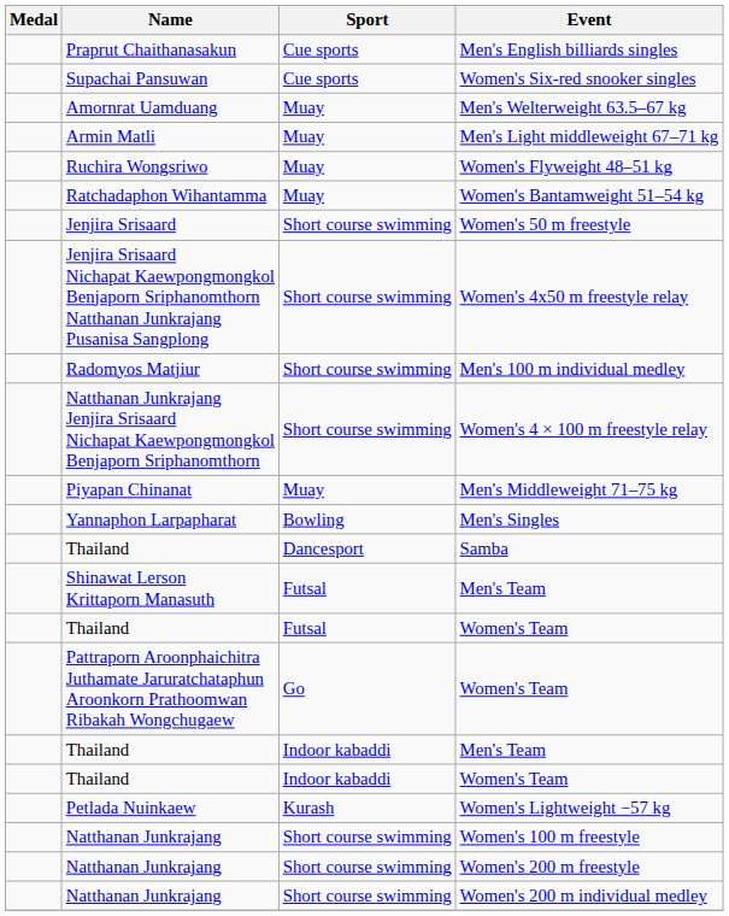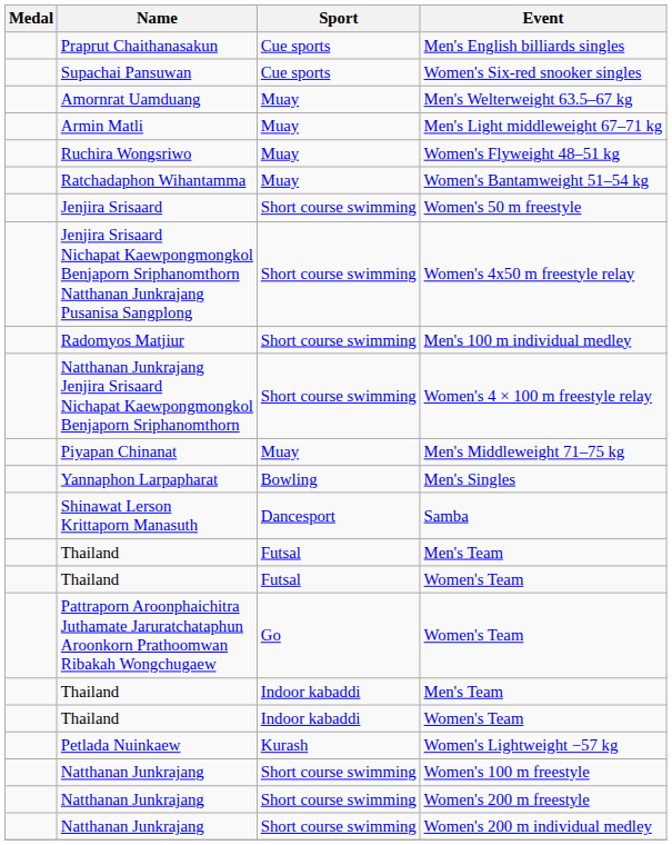 <table class="wikitable sortable" style="font-size:95%">
 <tr>
 <th>Medal</th>
 <th>Name</th>
 <th>Sport</th>
 <th>Event</th>
 </tr>
 <tr>
 <td></td>
 <td><a href='#'>Praprut Chaithanasakun</a></td>
 <td><a href='#'>Cue sports</a></td>
 <td><a href='#'>Men's English billiards singles</a></td>
 </tr>
 <tr>
 <td></td>
 <td><a href='#'>Supachai Pansuwan</a></td>
 <td><a href='#'>Cue sports</a></td>
 <td><a href='#'>Women's Six-red snooker singles</a></td>
 </tr>
 <tr>
 <td></td>
 <td><a href='#'>Amornrat Uamduang</a></td>
 <td><a href='#'>Muay</a></td>
 <td><a href='#'>Men's Welterweight 63.5–67 kg</a></td>
 </tr>
 <tr>
 <td></td>
 <td><a href='#'>Armin Matli</a></td>
 <td><a href='#'>Muay</a></td>
 <td><a href='#'>Men's Light middleweight 67–71 kg</a></td>
 </tr>
 <tr>
 <td></td>
 <td><a href='#'>Ruchira Wongsriwo</a></td>
 <td><a href='#'>Muay</a></td>
 <td><a href='#'>Women's Flyweight 48–51 kg</a></td>
 </tr>
 <tr>
 <td></td>
 <td><a href='#'>Ratchadaphon Wihantamma</a></td>
 <td><a href='#'>Muay</a></td>
 <td><a href='#'>Women's  Bantamweight 51–54 kg</a></td>
 </tr>
 <tr>
 <td></td>
 <td><a href='#'>Jenjira Srisaard</a></td>
 <td><a href='#'>Short course swimming</a></td>
 <td><a href='#'>Women's 50 m freestyle</a></td>
 </tr>
 <tr>
 <td></td>
 <td><a href='#'>Jenjira Srisaard</a><br> <a href='#'>Nichapat Kaewpongmongkol</a> <br><a href='#'>Benjaporn Sriphanomthorn</a> <br><a href='#'>Natthanan Junkrajang</a> <br><a href='#'>Pusanisa Sangplong</a></td>
 <td><a href='#'>Short course swimming</a></td>
 <td><a href='#'>Women's 4x50 m freestyle relay</a></td>
 </tr>
 <tr>
 <td></td>
 <td><a href='#'>Radomyos Matjiur</a></td>
 <td><a href='#'>Short course swimming</a></td>
 <td><a href='#'>Men's 100 m individual medley</a></td>
 </tr>
 <tr>
 <td></td>
 <td><a href='#'>Natthanan Junkrajang</a><br> <a href='#'>Jenjira Srisaard</a><br> <a href='#'>Nichapat Kaewpongmongkol</a><br> <a href='#'>Benjaporn Sriphanomthorn</a></td>
 <td><a href='#'>Short course swimming</a></td>
 <td><a href='#'>Women's 4 × 100 m freestyle relay</a></td>
 </tr>
 <tr>
 <td></td>
 <td><a href='#'>Piyapan Chinanat</a></td>
 <td><a href='#'>Muay</a></td>
 <td><a href='#'>Men's Middleweight 71–75 kg</a></td>
 </tr>
 <tr>
 <td></td>
 <td><a href='#'>Yannaphon Larpapharat</a></td>
 <td><a href='#'>Bowling</a></td>
 <td><a href='#'>Men's Singles</a></td>
 </tr>
 <tr>
 <td></td>
-<td>Thailand</td>
+<td><a href='#'>Shinawat Lerson</a><br> <a href='#'>Krittaporn Manasuth</a></td>
 <td><a href='#'>Dancesport</a></td>
 <td><a href='#'>Samba</a></td>
 </tr>
 <tr>
 <td></td>
-<td><a href='#'>Shinawat Lerson</a><br> <a href='#'>Krittaporn Manasuth</a></td>
+<td>Thailand</td>
 <td><a href='#'>Futsal</a></td>
 <td><a href='#'>Men's Team</a></td>
 </tr>
 <tr>
 <td></td>
 <td>Thailand</td>
 <td><a href='#'>Futsal</a></td>
 <td><a href='#'>Women's Team</a></td>
 </tr>
 <tr>
 <td></td>
 <td><a href='#'>Pattraporn Aroonphaichitra</a><br><a href='#'>Juthamate Jaruratchataphun</a><br><a href='#'>Aroonkorn Prathoomwan</a><br><a href='#'>Ribakah Wongchugaew</a></td>
 <td><a href='#'>Go</a></td>
 <td><a href='#'>Women's Team</a></td>
 </tr>
 <tr>
 <td></td>
 <td>Thailand</td>
 <td><a href='#'>Indoor kabaddi</a></td>
 <td><a href='#'>Men's Team</a></td>
 </tr>
 <tr>
 <td></td>
 <td>Thailand</td>
 <td><a href='#'>Indoor kabaddi</a></td>
 <td><a href='#'>Women's Team</a></td>
 </tr>
 <tr>
 <td></td>
 <td><a href='#'>Petlada Nuinkaew</a></td>
 <td><a href='#'>Kurash</a></td>
 <td><a href='#'>Women's Lightweight −57 kg</a></td>
 </tr>
 <tr>
 <td></td>
 <td><a href='#'>Natthanan Junkrajang</a></td>
 <td><a href='#'>Short course swimming</a></td>
 <td><a href='#'>Women's 100 m freestyle</a></td>
 </tr>
 <tr>
 <td></td>
 <td><a href='#'>Natthanan Junkrajang</a></td>
 <td><a href='#'>Short course swimming</a></td>
 <td><a href='#'>Women's 200 m freestyle</a></td>
 </tr>
 <tr>
 <td></td>
 <td><a href='#'>Natthanan Junkrajang</a></td>
 <td><a href='#'>Short course swimming</a></td>
 <td><a href='#'>Women's 200 m individual medley</a></td>
 </tr>
 <tr>
 </tr>
 </table>
